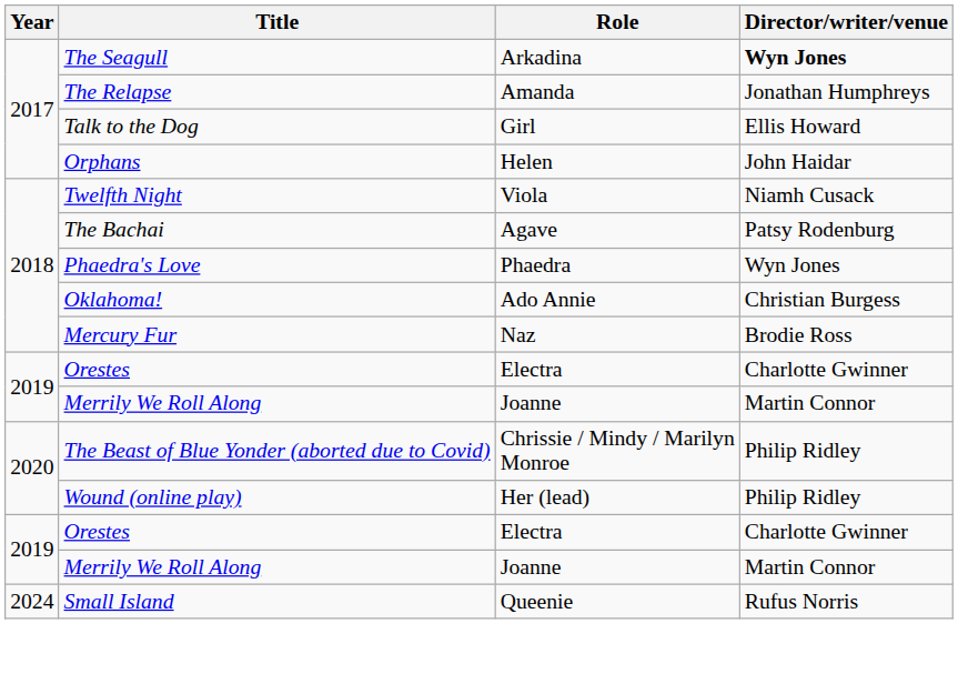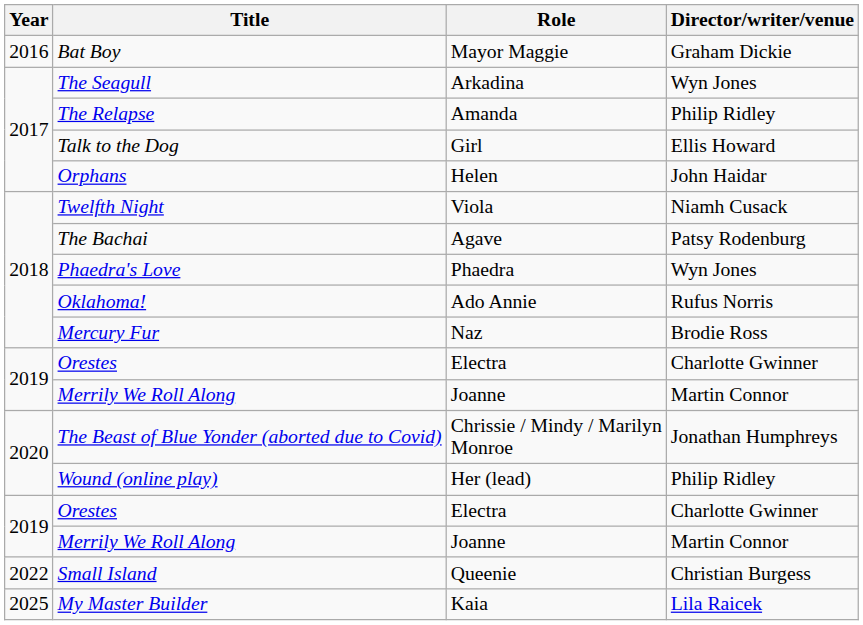 <table class="wikitable unsortable">
 <tr>
 <th>Year</th>
 <th>Title</th>
 <th>Role</th>
 <th>Director/writer/venue</th>
 </tr>
 <tr>
+<td>2016</td>
+<td><em>Bat Boy </em></td>
+<td>Mayor Maggie</td>
+<td>Graham Dickie</td>
+</tr>
+<tr>
 <td rowspan="4">2017</td>
 <td><em><a href='#'>The Seagull</a></em></td>
 <td>Arkadina</td>
-<td><strong>Wyn Jones</strong></td>
+<td>Wyn Jones</td>
 </tr>
 <tr>
 <td><em><a href='#'>The Relapse</a></em></td>
 <td>Amanda</td>
-<td>Jonathan Humphreys</td>
+<td>Philip Ridley</td>
 </tr>
 <tr>
 <td><em>Talk to the Dog</em></td>
 <td>Girl</td>
 <td>Ellis Howard</td>
 </tr>
 <tr>
 <td><em><a href='#'>Orphans</a></em></td>
 <td>Helen</td>
 <td>John Haidar</td>
 </tr>
 <tr>
 <td rowspan="5">2018</td>
 <td><em><a href='#'>Twelfth Night</a></em></td>
 <td>Viola</td>
 <td>Niamh Cusack</td>
 </tr>
 <tr>
 <td><em>The Bachai</em></td>
 <td>Agave</td>
 <td>Patsy Rodenburg</td>
 </tr>
 <tr>
 <td><em><a href='#'>Phaedra's Love</a></em></td>
 <td>Phaedra</td>
 <td>Wyn Jones</td>
 </tr>
 <tr>
 <td><em><a href='#'>Oklahoma!</a></em></td>
 <td>Ado Annie</td>
-<td>Christian Burgess</td>
+<td>Rufus Norris</td>
 </tr>
 <tr>
 <td><em><a href='#'>Mercury Fur</a></em></td>
 <td>Naz</td>
 <td>Brodie Ross</td>
 </tr>
 <tr>
 <td rowspan="2">2019</td>
 <td><em><a href='#'>Orestes</a></em></td>
 <td>Electra</td>
 <td>Charlotte Gwinner</td>
 </tr>
 <tr>
 <td><em><a href='#'>Merrily We Roll Along</a></em></td>
 <td>Joanne</td>
 <td>Martin Connor</td>
 </tr>
 <tr>
 <td rowspan="2">2020</td>
 <td><em><a href='#'> The Beast of Blue Yonder (aborted due to Covid)</a></em></td>
 <td>Chrissie / Mindy / Marilyn<br>Monroe</td>
-<td>Philip Ridley</td>
+<td>Jonathan Humphreys</td>
 </tr>
 <tr>
 <td><em><a href='#'>Wound (online play)</a></em></td>
 <td>Her (lead)</td>
 <td>Philip Ridley</td>
 </tr>
 <tr>
 <td rowspan="2">2019</td>
 <td><em><a href='#'>Orestes</a></em></td>
 <td>Electra</td>
 <td>Charlotte Gwinner</td>
 </tr>
 <tr>
 <td><em><a href='#'>Merrily We Roll Along</a></em></td>
 <td>Joanne</td>
 <td>Martin Connor</td>
 </tr>
 <tr>
-<td>2024</td>
+<td>2022</td>
 <td><em><a href='#'>Small Island</a></em></td>
 <td>Queenie</td>
-<td>Rufus Norris</td>
+<td>Christian Burgess</td>
+</tr>
+<tr>
+<td>2025</td>
+<td><em><a href='#'>My Master Builder</a></em></td>
+<td>Kaia</td>
+<td><a href='#'>Lila Raicek</a></td>
 </tr>
 </table>
